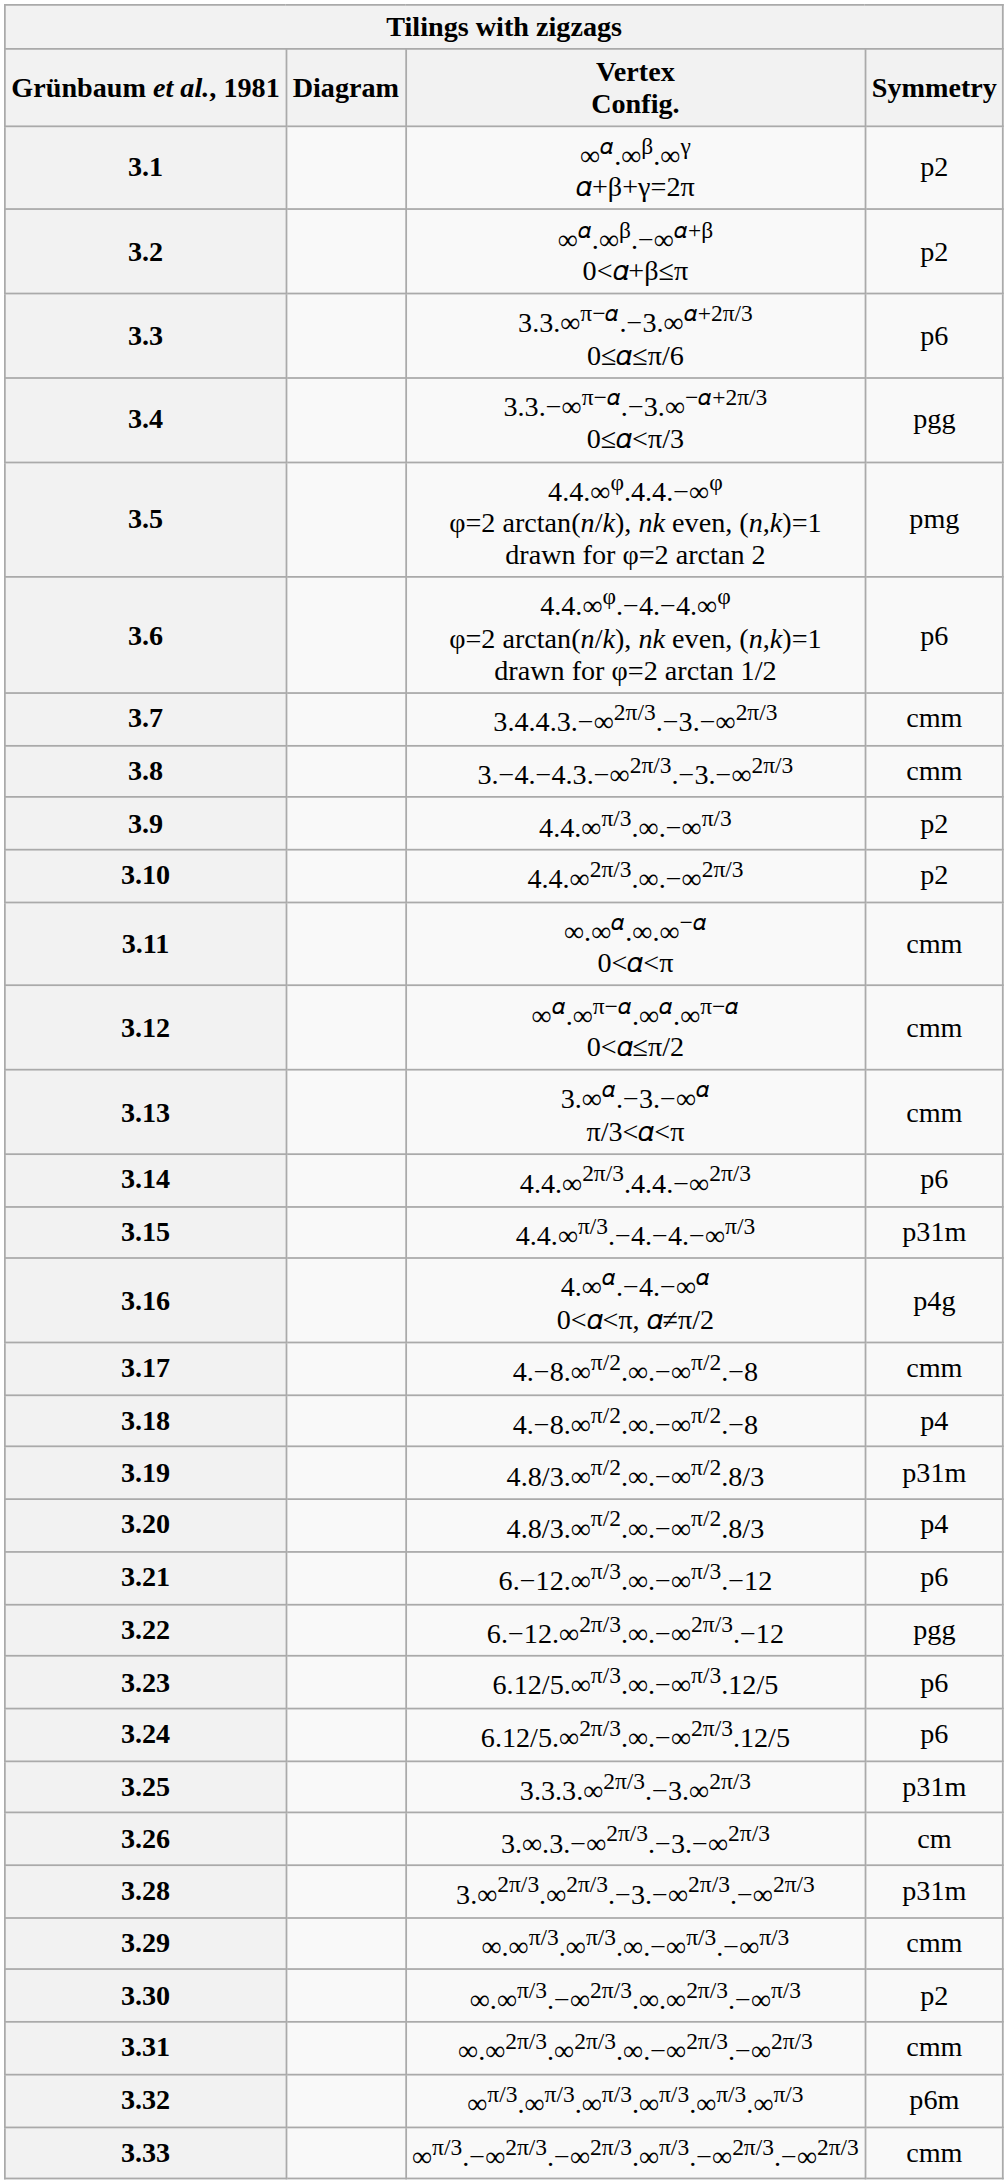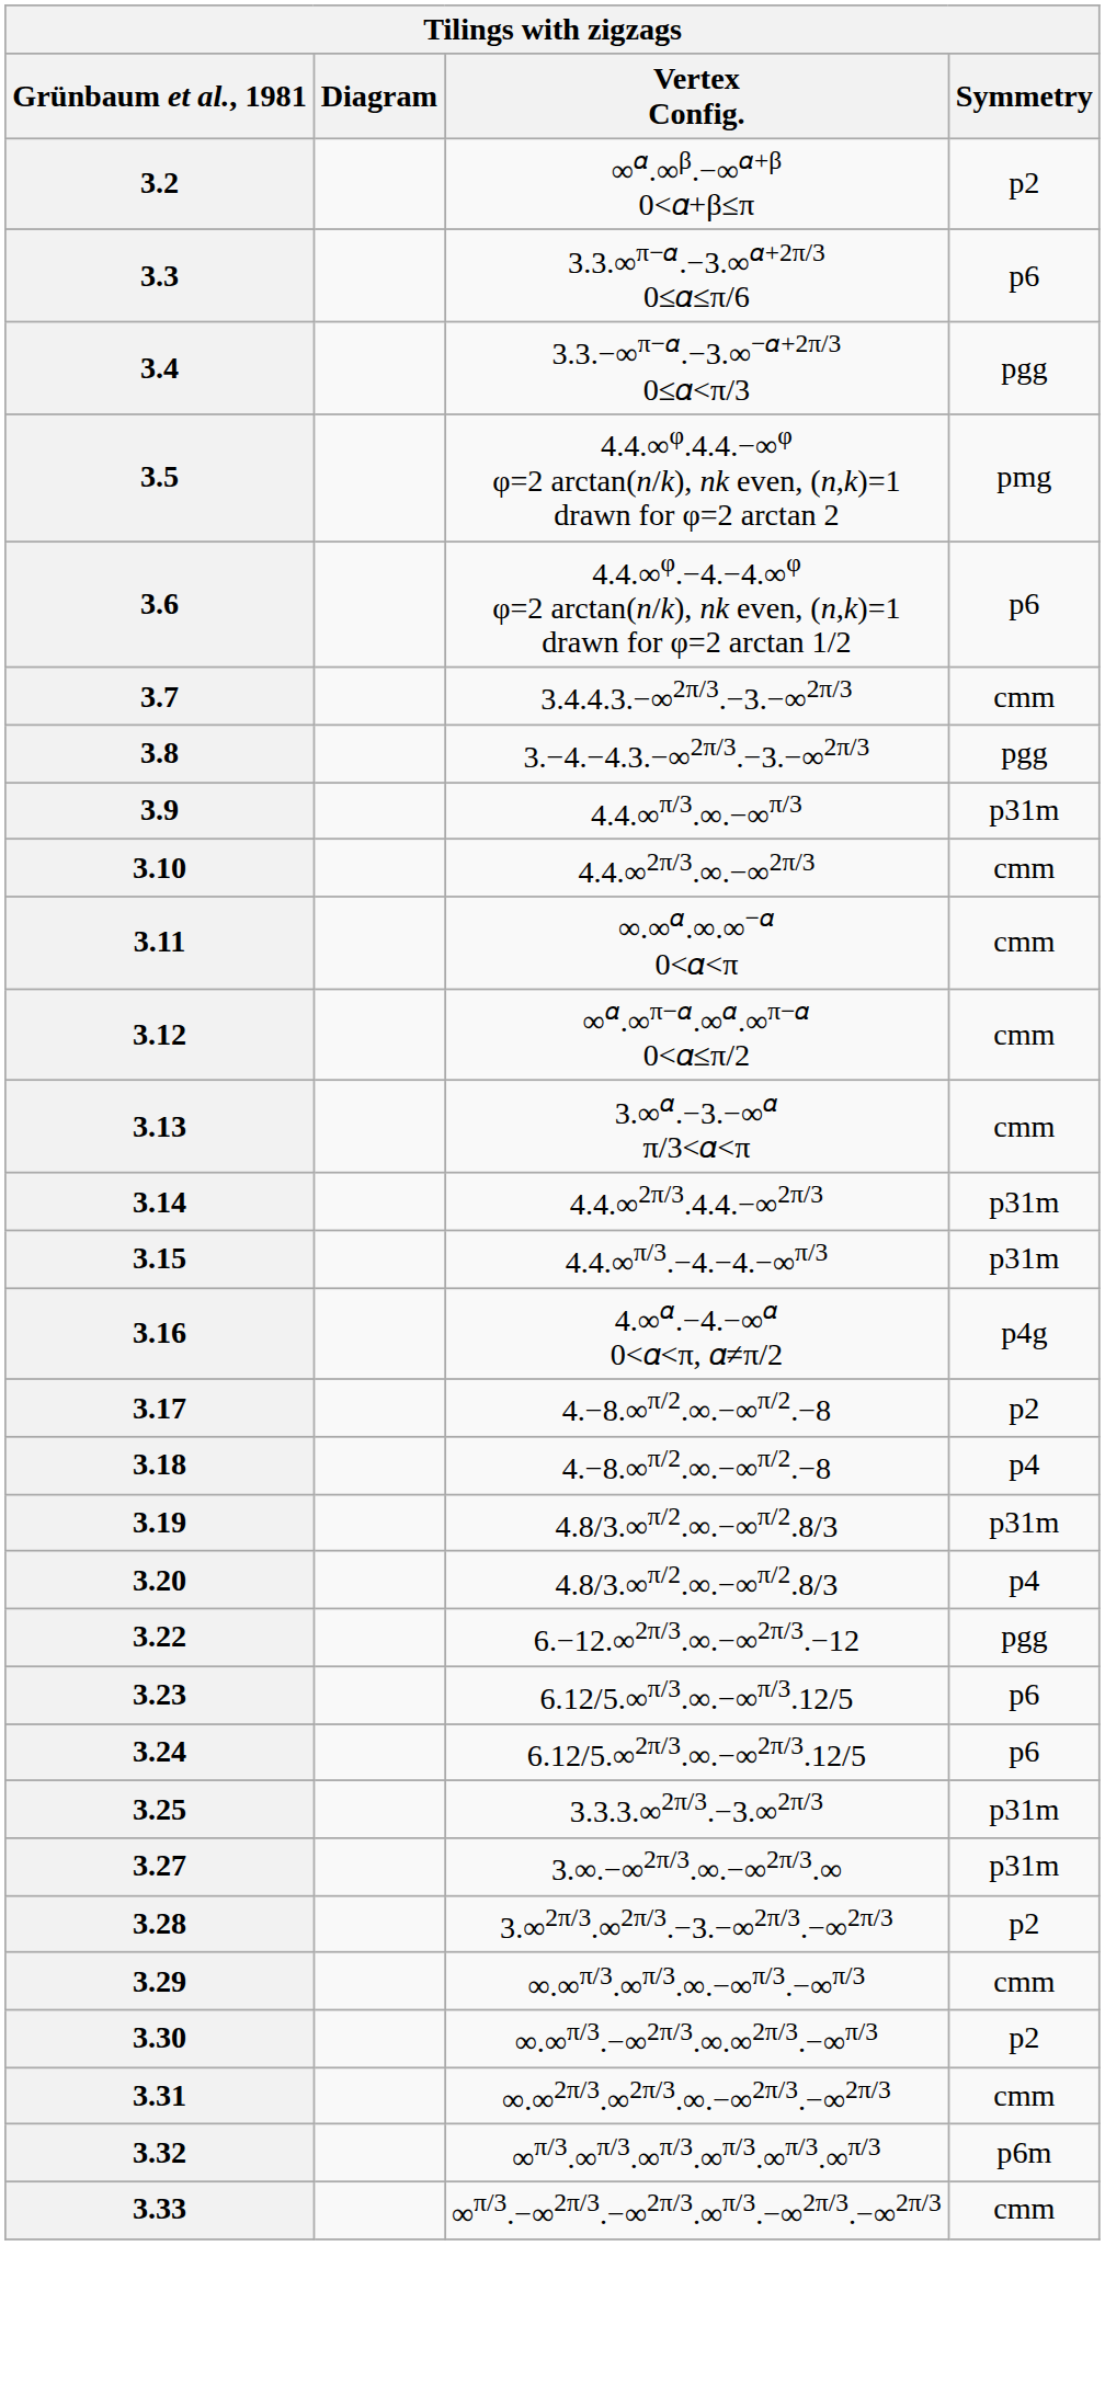 <table class="wikitable sortable">
 <tr>
 <th colspan=4>Tilings with zigzags</th>
 </tr>
 <tr>
 <th>Grünbaum <em>et al.</em>, 1981</th>
 <th>Diagram</th>
 <th>Vertex<br>Config.</th>
 <th>Symmetry</th>
-</tr>
-<tr align=center>
-<th>3.1</th>
-<td></td>
-<td>∞<sup>𝛼</sup>.∞<sup>β</sup>.∞<sup>γ</sup><br>𝛼+β+γ=2π</td>
-<td>p2</td>
 </tr>
 <tr align=center>
 <th>3.2</th>
 <td></td>
 <td>∞<sup>𝛼</sup>.∞<sup>β</sup>.−∞<sup>𝛼+β</sup><br>0<𝛼+β≤π</td>
 <td>p2</td>
 </tr>
 <tr align=center>
 <th>3.3</th>
 <td></td>
 <td>3.3.∞<sup>π−𝛼</sup>.−3.∞<sup>𝛼+2π/3</sup><br>0≤𝛼≤π/6</td>
 <td>p6</td>
 </tr>
 <tr align=center>
 <th>3.4</th>
 <td></td>
 <td>3.3.−∞<sup>π−𝛼</sup>.−3.∞<sup>−𝛼+2π/3</sup><br>0≤𝛼<π/3</td>
 <td>pgg</td>
 </tr>
 <tr align=center>
 <th>3.5</th>
 <td></td>
 <td>4.4.∞<sup>φ</sup>.4.4.−∞<sup>φ</sup><br>φ=2 arctan(<em>n</em>/<em>k</em>), <em>nk</em> even, (<em>n</em>,<em>k</em>)=1<br>drawn for φ=2 arctan 2</td>
 <td>pmg</td>
 </tr>
 <tr align=center>
 <th>3.6</th>
 <td></td>
 <td>4.4.∞<sup>φ</sup>.−4.−4.∞<sup>φ</sup><br>φ=2 arctan(<em>n</em>/<em>k</em>), <em>nk</em> even, (<em>n</em>,<em>k</em>)=1<br>drawn for φ=2 arctan 1/2</td>
 <td>p6</td>
 </tr>
 <tr align=center>
 <th>3.7</th>
 <td></td>
 <td>3.4.4.3.−∞<sup>2π/3</sup>.−3.−∞<sup>2π/3</sup></td>
 <td>cmm</td>
 </tr>
 <tr align=center>
 <th>3.8</th>
 <td></td>
 <td>3.−4.−4.3.−∞<sup>2π/3</sup>.−3.−∞<sup>2π/3</sup></td>
-<td>cmm</td>
+<td>pgg</td>
 </tr>
 <tr align=center>
 <th>3.9</th>
 <td></td>
 <td>4.4.∞<sup>π/3</sup>.∞.−∞<sup>π/3</sup></td>
-<td>p2</td>
+<td>p31m</td>
 </tr>
 <tr align=center>
 <th>3.10</th>
 <td></td>
 <td>4.4.∞<sup>2π/3</sup>.∞.−∞<sup>2π/3</sup></td>
-<td>p2</td>
+<td>cmm</td>
 </tr>
 <tr align=center>
 <th>3.11</th>
 <td></td>
 <td>∞.∞<sup>𝛼</sup>.∞.∞<sup>−𝛼</sup><br>0<𝛼<π</td>
 <td>cmm</td>
 </tr>
 <tr align=center>
 <th>3.12</th>
 <td></td>
 <td>∞<sup>𝛼</sup>.∞<sup>π−𝛼</sup>.∞<sup>𝛼</sup>.∞<sup>π−𝛼</sup><br>0<𝛼≤π/2</td>
 <td>cmm</td>
 </tr>
 <tr align=center>
 <th>3.13</th>
 <td></td>
 <td>3.∞<sup>𝛼</sup>.−3.−∞<sup>𝛼</sup><br>π/3<𝛼<π</td>
 <td>cmm</td>
 </tr>
 <tr align=center>
 <th>3.14</th>
 <td></td>
 <td>4.4.∞<sup>2π/3</sup>.4.4.−∞<sup>2π/3</sup></td>
-<td>p6</td>
+<td>p31m</td>
 </tr>
 <tr align=center>
 <th>3.15</th>
 <td></td>
 <td>4.4.∞<sup>π/3</sup>.−4.−4.−∞<sup>π/3</sup></td>
 <td>p31m</td>
 </tr>
 <tr align=center>
 <th>3.16</th>
 <td></td>
 <td>4.∞<sup>𝛼</sup>.−4.−∞<sup>𝛼</sup><br>0<𝛼<π, 𝛼≠π/2</td>
 <td>p4g</td>
 </tr>
 <tr align=center>
 <th>3.17</th>
 <td></td>
 <td>4.−8.∞<sup>π/2</sup>.∞.−∞<sup>π/2</sup>.−8</td>
-<td>cmm</td>
+<td>p2</td>
 </tr>
 <tr align=center>
 <th>3.18</th>
 <td></td>
 <td>4.−8.∞<sup>π/2</sup>.∞.−∞<sup>π/2</sup>.−8</td>
 <td>p4</td>
 </tr>
 <tr align=center>
 <th>3.19</th>
 <td></td>
 <td>4.8/3.∞<sup>π/2</sup>.∞.−∞<sup>π/2</sup>.8/3</td>
 <td>p31m</td>
 </tr>
 <tr align=center>
 <th>3.20</th>
 <td></td>
 <td>4.8/3.∞<sup>π/2</sup>.∞.−∞<sup>π/2</sup>.8/3</td>
 <td>p4</td>
-</tr>
-<tr align=center>
-<th>3.21</th>
-<td></td>
-<td>6.−12.∞<sup>π/3</sup>.∞.−∞<sup>π/3</sup>.−12</td>
-<td>p6</td>
 </tr>
 <tr align=center>
 <th>3.22</th>
 <td></td>
 <td>6.−12.∞<sup>2π/3</sup>.∞.−∞<sup>2π/3</sup>.−12</td>
 <td>pgg</td>
 </tr>
 <tr align=center>
 <th>3.23</th>
 <td></td>
 <td>6.12/5.∞<sup>π/3</sup>.∞.−∞<sup>π/3</sup>.12/5</td>
 <td>p6</td>
 </tr>
 <tr align=center>
 <th>3.24</th>
 <td></td>
 <td>6.12/5.∞<sup>2π/3</sup>.∞.−∞<sup>2π/3</sup>.12/5</td>
 <td>p6</td>
 </tr>
 <tr align=center>
 <th>3.25</th>
 <td></td>
 <td>3.3.3.∞<sup>2π/3</sup>.−3.∞<sup>2π/3</sup></td>
 <td>p31m</td>
 </tr>
 <tr align=center>
-<th>3.26</th>
+<th>3.27</th>
 <td></td>
-<td>3.∞.3.−∞<sup>2π/3</sup>.−3.−∞<sup>2π/3</sup></td>
-<td>cm</td>
+<td>3.∞.−∞<sup>2π/3</sup>.∞.−∞<sup>2π/3</sup>.∞</td>
+<td>p31m</td>
 </tr>
 <tr align=center>
 <th>3.28</th>
 <td></td>
 <td>3.∞<sup>2π/3</sup>.∞<sup>2π/3</sup>.−3.−∞<sup>2π/3</sup>.−∞<sup>2π/3</sup></td>
-<td>p31m</td>
+<td>p2</td>
 </tr>
 <tr align=center>
 <th>3.29</th>
 <td></td>
 <td>∞.∞<sup>π/3</sup>.∞<sup>π/3</sup>.∞.−∞<sup>π/3</sup>.−∞<sup>π/3</sup></td>
 <td>cmm</td>
 </tr>
 <tr align=center>
 <th>3.30</th>
 <td></td>
 <td>∞.∞<sup>π/3</sup>.−∞<sup>2π/3</sup>.∞.∞<sup>2π/3</sup>.−∞<sup>π/3</sup></td>
 <td>p2</td>
 </tr>
 <tr align=center>
 <th>3.31</th>
 <td></td>
 <td>∞.∞<sup>2π/3</sup>.∞<sup>2π/3</sup>.∞.−∞<sup>2π/3</sup>.−∞<sup>2π/3</sup></td>
 <td>cmm</td>
 </tr>
 <tr align=center>
 <th>3.32</th>
 <td></td>
 <td>∞<sup>π/3</sup>.∞<sup>π/3</sup>.∞<sup>π/3</sup>.∞<sup>π/3</sup>.∞<sup>π/3</sup>.∞<sup>π/3</sup></td>
 <td>p6m</td>
 </tr>
 <tr align=center>
 <th>3.33</th>
 <td></td>
 <td>∞<sup>π/3</sup>.−∞<sup>2π/3</sup>.−∞<sup>2π/3</sup>.∞<sup>π/3</sup>.−∞<sup>2π/3</sup>.−∞<sup>2π/3</sup></td>
 <td>cmm</td>
 </tr>
 </table>
